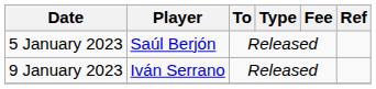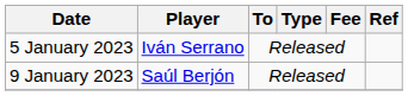 <table class="wikitable">
 <tr>
 <th>Date</th>
 <th>Player</th>
 <th>To</th>
 <th>Type</th>
 <th>Fee</th>
 <th>Ref</th>
 </tr>
 <tr>
 <td>5 January 2023</td>
-<td> <a href='#'>Saúl Berjón</a></td>
+<td> <a href='#'>Iván Serrano</a></td>
 <td colspan=3 align=center><em>Released</em></td>
 <td align=center></td>
 </tr>
 <tr>
 <td>9 January 2023</td>
-<td> <a href='#'>Iván Serrano</a></td>
+<td> <a href='#'>Saúl Berjón</a></td>
 <td colspan=3 align=center><em>Released</em></td>
 <td align=center></td>
 </tr>
 <tr>
 </tr>
 </table>
